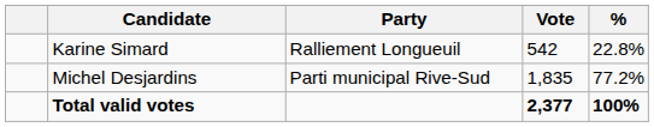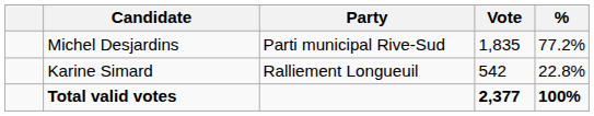 <table class="wikitable">
 <tr>
 </tr>
 <tr>
 <th bgcolor="#DDDDFF" width="30px"></th>
 <th bgcolor="#DDDDFF" width="200px">Candidate</th>
 <th bgcolor="#DDDDFF" width="200px">Party</th>
 <th bgcolor="#DDDDFF" width="50px">Vote</th>
 <th bgcolor="#DDDDFF" width="30px">%</th>
 </tr>
 <tr>
 <td> </td>
+<td>Michel Desjardins</td>
+<td>Parti municipal Rive-Sud</td>
+<td>1,835</td>
+<td>77.2%</td>
+</tr>
+<tr>
+<td> </td>
 <td>Karine Simard</td>
 <td>Ralliement Longueuil</td>
 <td>542</td>
 <td>22.8%</td>
-</tr>
-<tr>
-<td> </td>
-<td>Michel Desjardins</td>
-<td>Parti municipal Rive-Sud</td>
-<td>1,835</td>
-<td>77.2%</td>
 </tr>
 <tr>
 <td> </td>
 <td><strong>Total valid votes</strong></td>
 <td></td>
 <td><strong>2,377</strong></td>
 <td><strong>100%</strong></td>
 </tr>
 </table>
